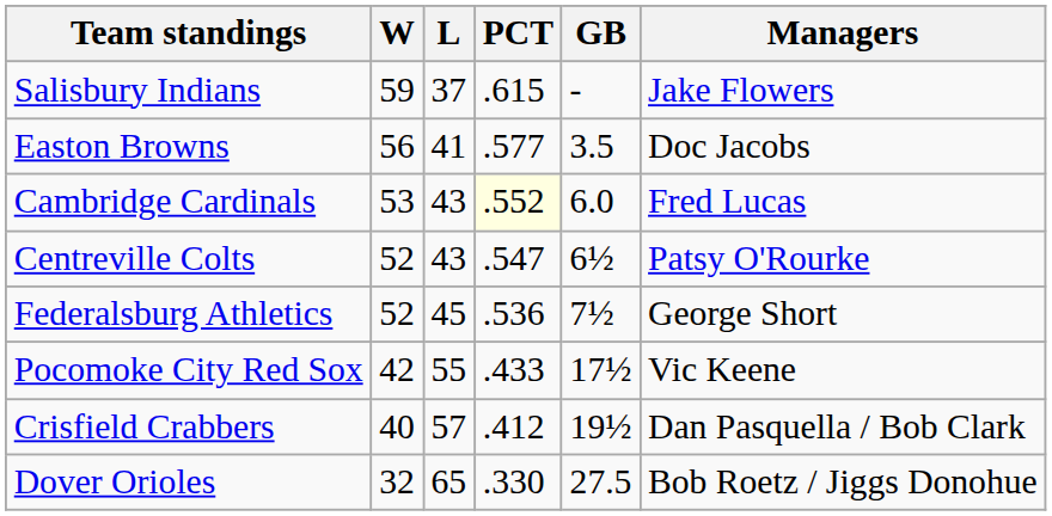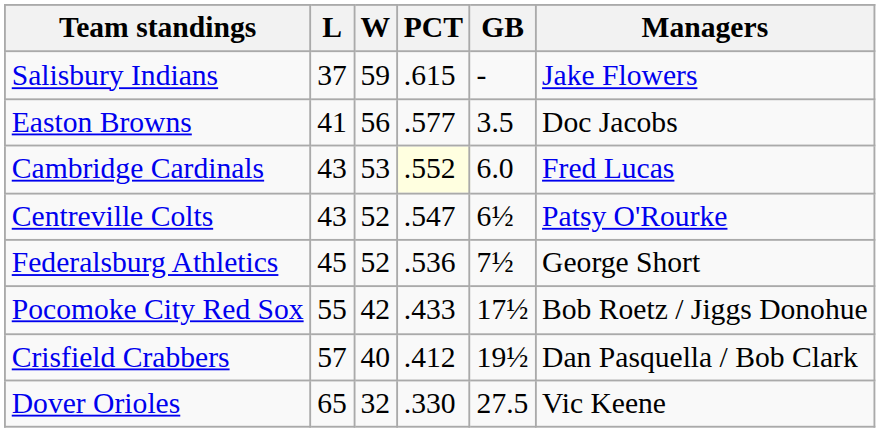 <table class="wikitable">
 <tr>
 <th>Team standings</th>
+<th>L</th>
 <th>W</th>
-<th>L</th>
 <th>PCT</th>
 <th>GB</th>
 <th>Managers</th>
 </tr>
 <tr>
 <td><a href='#'>Salisbury Indians</a></td>
+<td>37</td>
 <td>59</td>
-<td>37</td>
 <td>.615</td>
 <td>-</td>
 <td><a href='#'>Jake Flowers</a></td>
 </tr>
 <tr>
 <td><a href='#'>Easton Browns</a></td>
+<td>41</td>
 <td>56</td>
-<td>41</td>
 <td>.577</td>
 <td>3.5</td>
 <td>Doc Jacobs</td>
 </tr>
 <tr>
 <td><a href='#'>Cambridge Cardinals</a></td>
+<td>43</td>
 <td>53</td>
-<td>43</td>
 <td style="background: lightyellow;">.552</td>
 <td>6.0</td>
 <td><a href='#'>Fred Lucas</a></td>
 </tr>
 <tr>
 <td><a href='#'>Centreville Colts</a></td>
+<td>43</td>
 <td>52</td>
-<td>43</td>
 <td>.547</td>
 <td>6½</td>
 <td><a href='#'>Patsy O'Rourke</a></td>
 </tr>
 <tr>
 <td><a href='#'>Federalsburg Athletics</a></td>
+<td>45</td>
 <td>52</td>
-<td>45</td>
 <td>.536</td>
 <td>7½</td>
 <td>George Short</td>
 </tr>
 <tr>
 <td><a href='#'>Pocomoke City Red Sox</a></td>
+<td>55</td>
 <td>42</td>
-<td>55</td>
 <td>.433</td>
 <td>17½</td>
-<td>Vic Keene</td>
+<td>Bob Roetz / Jiggs Donohue</td>
 </tr>
 <tr>
 <td><a href='#'>Crisfield Crabbers</a></td>
+<td>57</td>
 <td>40</td>
-<td>57</td>
 <td>.412</td>
 <td>19½</td>
 <td>Dan Pasquella / Bob Clark</td>
 </tr>
 <tr>
 <td><a href='#'>Dover Orioles</a></td>
+<td>65</td>
 <td>32</td>
-<td>65</td>
 <td>.330</td>
 <td>27.5</td>
-<td>Bob Roetz / Jiggs Donohue</td>
+<td>Vic Keene</td>
 </tr>
 </table>
